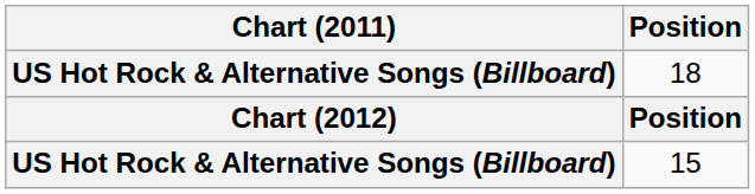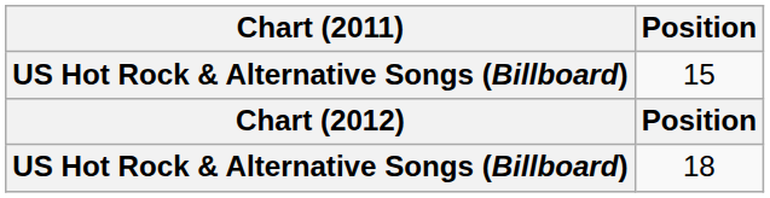 <table class="wikitable plainrowheaders">
 <tr>
 <th>Chart (2011)</th>
 <th>Position</th>
 </tr>
 <tr>
 <th scope="row">US Hot Rock & Alternative Songs (<em>Billboard</em>)</th>
-<td align="center">18</td>
+<td align="center">15</td>
 </tr>
 <tr>
 <th>Chart (2012)</th>
 <th>Position</th>
 </tr>
 <tr>
 <th scope="row">US Hot Rock & Alternative Songs (<em>Billboard</em>)</th>
-<td align="center">15</td>
+<td align="center">18</td>
 </tr>
 </table>
